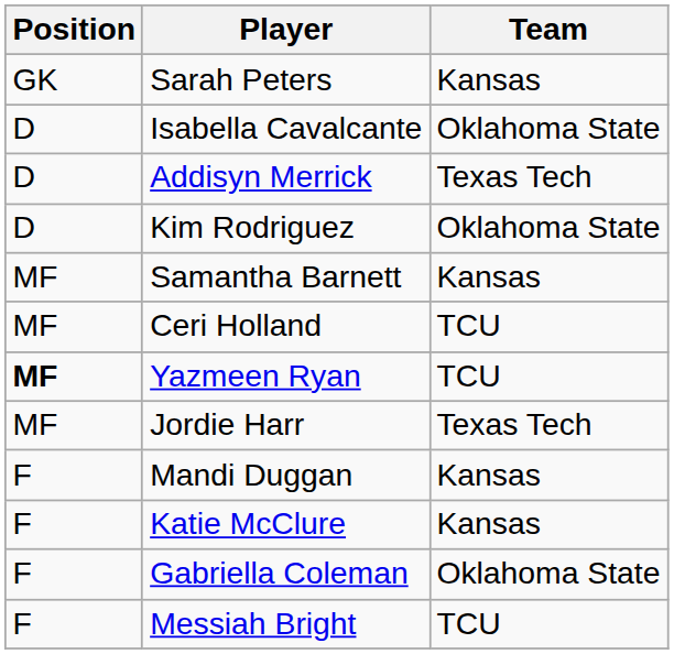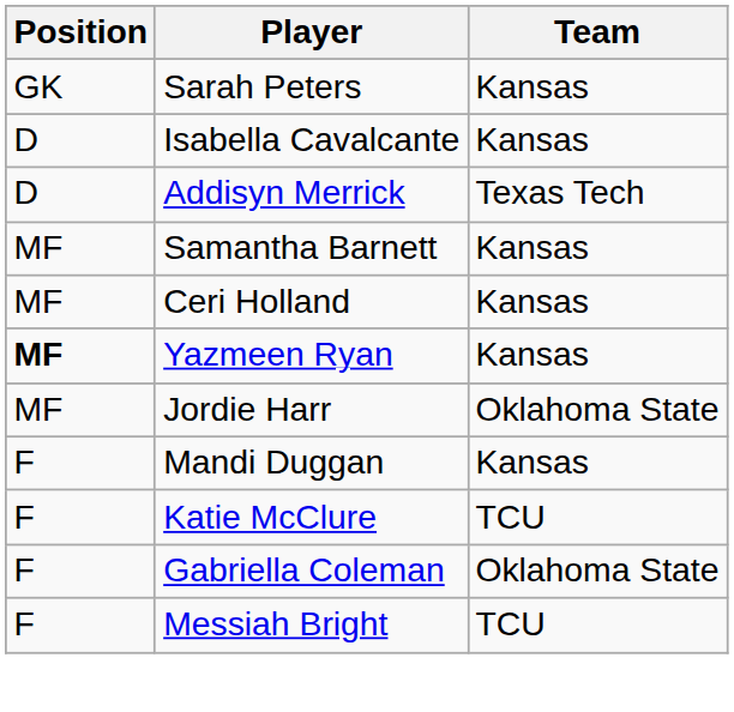 <table class="wikitable">
 <tr>
 <th>Position</th>
 <th>Player</th>
 <th>Team</th>
 </tr>
 <tr>
 <td>GK</td>
 <td>Sarah Peters</td>
 <td>Kansas</td>
 </tr>
 <tr>
 <td>D</td>
 <td>Isabella Cavalcante</td>
-<td>Oklahoma State</td>
+<td>Kansas</td>
 </tr>
 <tr>
 <td>D</td>
 <td><a href='#'>Addisyn Merrick</a></td>
 <td>Texas Tech</td>
-</tr>
-<tr>
-<td>D</td>
-<td>Kim Rodriguez</td>
-<td>Oklahoma State</td>
 </tr>
 <tr>
 <td>MF</td>
 <td>Samantha Barnett</td>
 <td>Kansas</td>
 </tr>
 <tr>
 <td>MF</td>
 <td>Ceri Holland</td>
-<td>TCU</td>
+<td>Kansas</td>
 </tr>
 <tr>
 <td><strong>MF</strong></td>
 <td><a href='#'>Yazmeen Ryan</a></td>
-<td>TCU</td>
+<td>Kansas</td>
 </tr>
 <tr>
 <td>MF</td>
 <td>Jordie Harr</td>
-<td>Texas Tech</td>
+<td>Oklahoma State</td>
 </tr>
 <tr>
 <td>F</td>
 <td>Mandi Duggan</td>
 <td>Kansas</td>
 </tr>
 <tr>
 <td>F</td>
 <td><a href='#'>Katie McClure</a></td>
-<td>Kansas</td>
+<td>TCU</td>
 </tr>
 <tr>
 <td>F</td>
 <td><a href='#'>Gabriella Coleman</a></td>
 <td>Oklahoma State</td>
 </tr>
 <tr>
 <td>F</td>
 <td><a href='#'>Messiah Bright</a></td>
 <td>TCU</td>
 </tr>
 </table>
